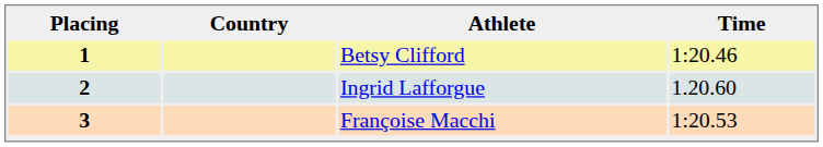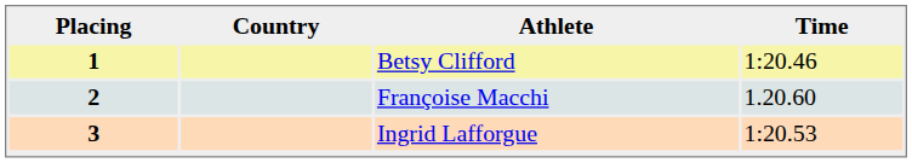 <table style="border-style:solid;border-width:1px;border-color:#808080;background-color:#EFEFEF" cellspacing="2" cellpadding="2" width="600px">
 <tr bgcolor="#EFEFEF">
 <th>Placing</th>
 <th>Country</th>
 <th>Athlete</th>
 <th>Time</th>
 </tr>
 <tr align="center" valign="top" bgcolor="#F7F6A8">
 <th>1</th>
 <td align=left></td>
 <td align="left"><a href='#'>Betsy Clifford</a></td>
 <td align="left">1:20.46</td>
 </tr>
 <tr align="center" valign="top" bgcolor="#DCE5E5">
 <th>2</th>
 <td align=left></td>
-<td align="left"><a href='#'>Ingrid Lafforgue</a></td>
+<td align="left"><a href='#'>Françoise Macchi</a></td>
 <td align="left">1.20.60</td>
 </tr>
 <tr align="center" valign="top" bgcolor="#FFDAB9">
 <th>3</th>
 <td align=left></td>
-<td align="left"><a href='#'>Françoise Macchi</a></td>
+<td align="left"><a href='#'>Ingrid Lafforgue</a></td>
 <td align="left">1:20.53</td>
 </tr>
 <tr align="center" valign="top" bgcolor="#FFFFFF">
 </tr>
 </table>
